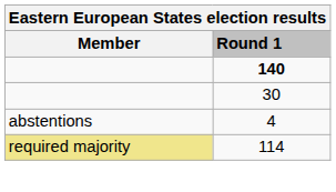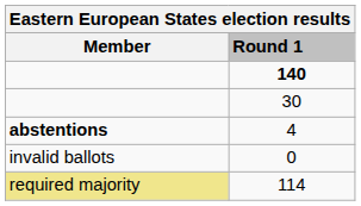 <table class="wikitable collapsible">
 <tr>
 <th colspan="2">Eastern European States election results</th>
 </tr>
 <tr>
 <th>Member</th>
 <td style="background:silver;"><strong>Round 1</strong></td>
 </tr>
 <tr>
 <td></td>
 <td style="text-align:center;"><strong>140</strong></td>
 </tr>
 <tr>
 <td></td>
 <td style="text-align:center;">30</td>
 </tr>
 <tr>
-<td>abstentions</td>
+<td><strong>abstentions</strong></td>
 <td style="text-align:center;">4</td>
+</tr>
+<tr>
+<td>invalid ballots</td>
+<td style="text-align:center;">0</td>
 </tr>
 <tr>
 <td style="background: khaki;">required majority</td>
 <td style="text-align:center;">114</td>
 </tr>
 </table>
